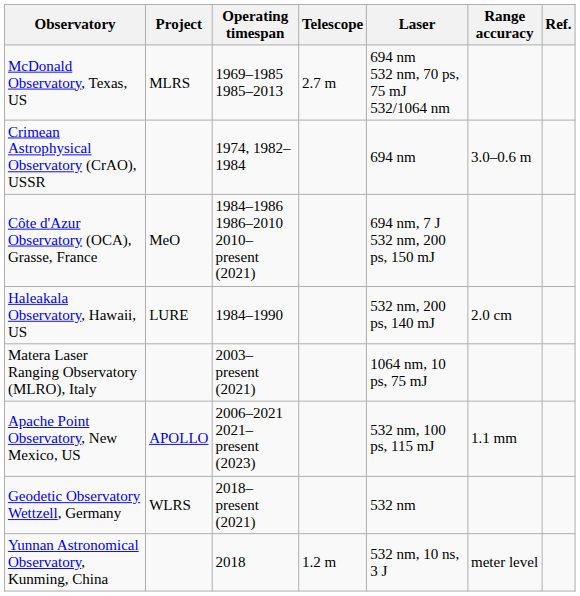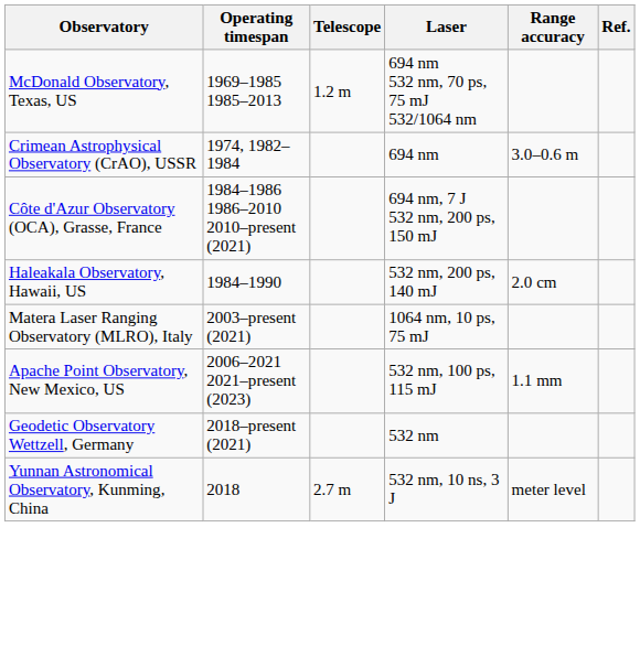 <table class="wikitable">
 <tr>
 <th>Observatory</th>
-<th>Project</th>
 <th>Operating timespan</th>
 <th>Telescope</th>
 <th>Laser</th>
 <th>Range accuracy</th>
 <th>Ref.</th>
 </tr>
 <tr>
 <td><a href='#'>McDonald Observatory</a>, Texas, US</td>
-<td>MLRS</td>
 <td>1969–1985<br>1985–2013</td>
-<td>2.7 m</td>
+<td>1.2 m</td>
 <td>694 nm<br>532 nm, 70 ps, 75 mJ<br>532/1064 nm</td>
 <td></td>
 <td><br></td>
 </tr>
 <tr>
 <td><a href='#'>Crimean Astrophysical Observatory</a> (CrAO), USSR</td>
-<td></td>
 <td>1974, 1982–1984</td>
 <td></td>
 <td>694 nm</td>
 <td>3.0–0.6 m</td>
 <td></td>
 </tr>
 <tr>
 <td><a href='#'>Côte d'Azur Observatory</a> (OCA), Grasse, France</td>
-<td>MeO</td>
 <td>1984–1986<br>1986–2010<br>2010–present (2021)</td>
 <td></td>
 <td>694 nm, 7 J<br>532 nm, 200 ps, 150 mJ</td>
 <td></td>
 <td></td>
 </tr>
 <tr>
 <td><a href='#'>Haleakala Observatory</a>, Hawaii, US</td>
-<td>LURE</td>
 <td>1984–1990</td>
 <td></td>
 <td>532 nm, 200 ps, 140 mJ</td>
 <td>2.0 cm</td>
 <td></td>
 </tr>
 <tr>
 <td>Matera Laser Ranging Observatory (MLRO), Italy</td>
-<td></td>
 <td>2003–present (2021)</td>
 <td></td>
 <td>1064 nm, 10 ps, 75 mJ</td>
 <td></td>
 <td></td>
 </tr>
 <tr>
 <td><a href='#'>Apache Point Observatory</a>, New Mexico, US</td>
-<td><a href='#'>APOLLO</a></td>
 <td>2006–2021<br>2021–present (2023)</td>
 <td></td>
 <td>532 nm, 100 ps, 115 mJ</td>
 <td>1.1 mm</td>
 <td><br></td>
 </tr>
 <tr>
 <td><a href='#'>Geodetic Observatory Wettzell</a>, Germany</td>
-<td>WLRS</td>
 <td>2018–present (2021)</td>
 <td></td>
 <td>532 nm</td>
 <td></td>
 <td></td>
 </tr>
 <tr>
 <td><a href='#'>Yunnan Astronomical Observatory</a>, Kunming, China</td>
-<td></td>
 <td>2018</td>
-<td>1.2 m</td>
+<td>2.7 m</td>
 <td>532 nm, 10 ns, 3 J</td>
 <td>meter level</td>
 <td></td>
 </tr>
 </table>
